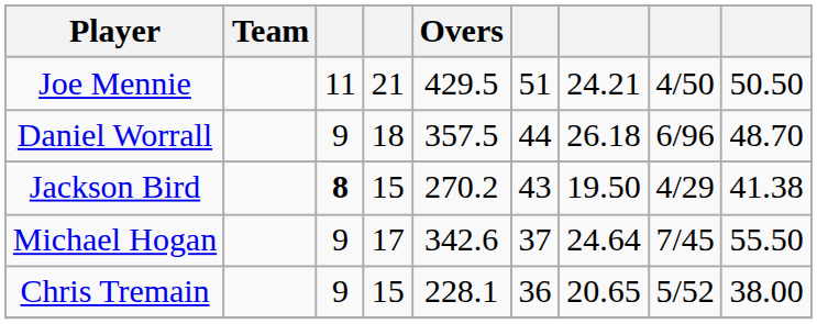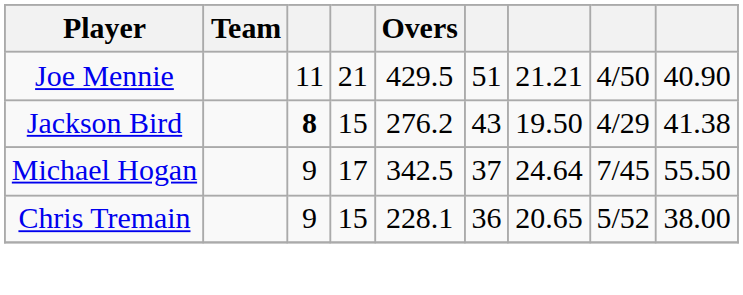 <table class="wikitable sortable" style="text-align:center">
 <tr>
 <th class="unsortable">Player</th>
 <th>Team</th>
 <th></th>
 <th></th>
 <th>Overs</th>
 <th></th>
 <th></th>
 <th></th>
 <th></th>
 </tr>
 <tr>
 <td><a href='#'>Joe Mennie</a></td>
 <td></td>
 <td>11</td>
 <td>21</td>
 <td>429.5</td>
 <td>51</td>
-<td>24.21</td>
+<td>21.21</td>
 <td>4/50</td>
-<td>50.50</td>
-</tr>
-<tr>
-<td><a href='#'>Daniel Worrall</a></td>
-<td></td>
-<td>9</td>
-<td>18</td>
-<td>357.5</td>
-<td>44</td>
-<td>26.18</td>
-<td>6/96</td>
-<td>48.70</td>
+<td>40.90</td>
 </tr>
 <tr>
 <td><a href='#'>Jackson Bird</a></td>
 <td></td>
 <td><strong>8</strong></td>
 <td>15</td>
-<td>270.2</td>
+<td>276.2</td>
 <td>43</td>
 <td>19.50</td>
 <td>4/29</td>
 <td>41.38</td>
 </tr>
 <tr>
 <td><a href='#'>Michael Hogan</a></td>
 <td></td>
 <td>9</td>
 <td>17</td>
-<td>342.6</td>
+<td>342.5</td>
 <td>37</td>
 <td>24.64</td>
 <td>7/45</td>
 <td>55.50</td>
 </tr>
 <tr>
 <td><a href='#'>Chris Tremain</a></td>
 <td></td>
 <td>9</td>
 <td>15</td>
 <td>228.1</td>
 <td>36</td>
 <td>20.65</td>
 <td>5/52</td>
 <td>38.00</td>
 </tr>
 <tr>
 </tr>
 </table>
